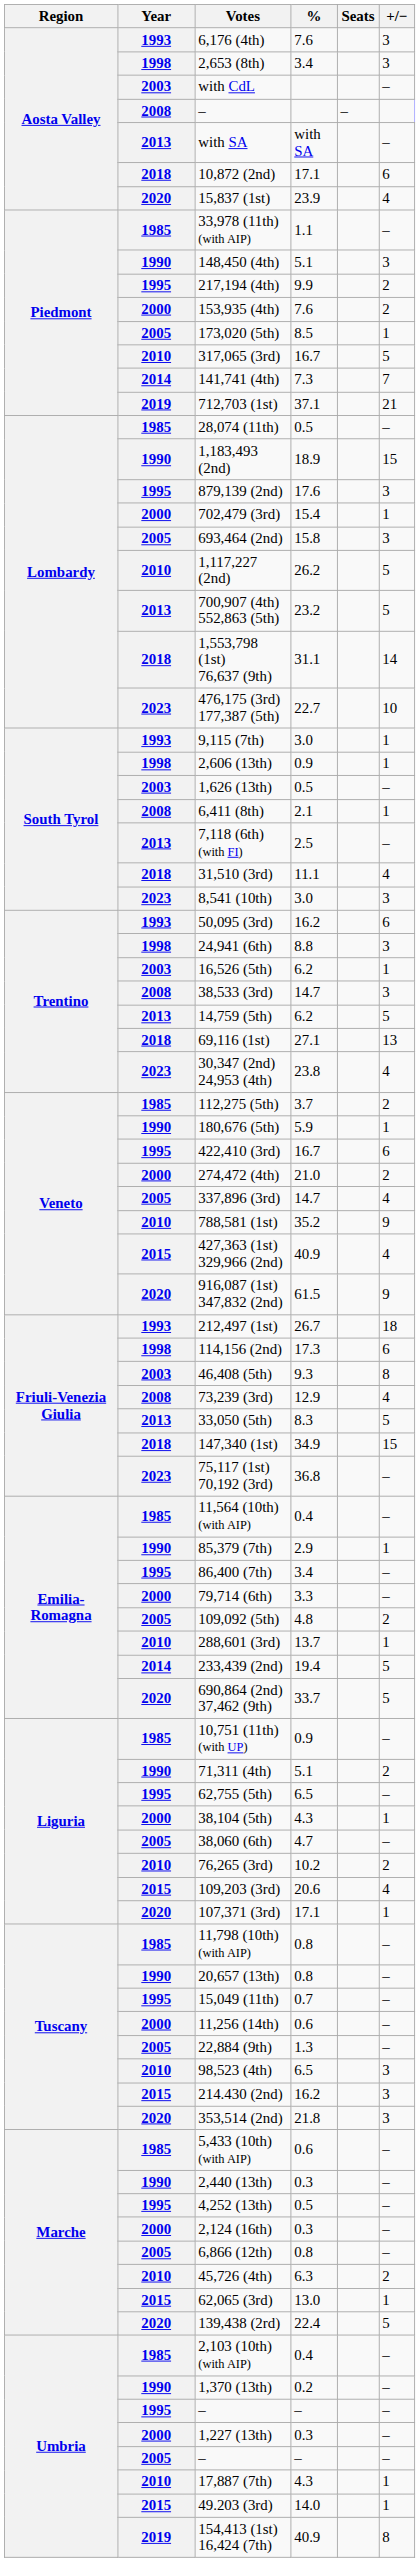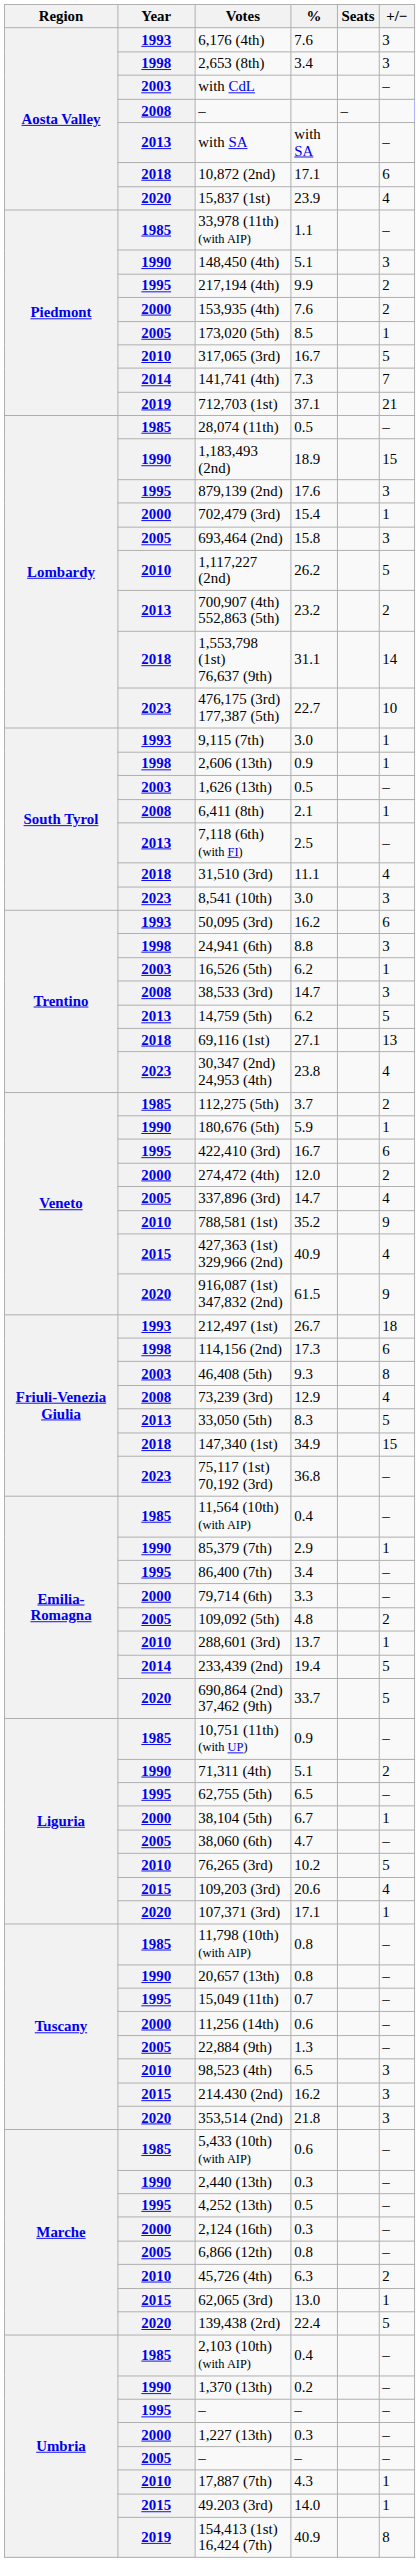 <table class=wikitable style="width:50%; border:1px #AAAAFF solid">
 <tr>
 <th width=19%>Region</th>
 <th width=13%>Year</th>
 <th width=16%>Votes</th>
 <th width=7%>%</th>
 <th width=1%>Seats</th>
 <th width=6%>+/−</th>
 </tr>
 <tr>
 <th rowspan=7><a href='#'>Aosta Valley</a></th>
 <th><a href='#'>1993</a></th>
 <td>6,176 (4th)</td>
 <td>7.6</td>
 <td></td>
 <td><div> 3</div></td>
 </tr>
 <tr>
 <th><a href='#'>1998</a></th>
 <td>2,653 (8th)</td>
 <td>3.4</td>
 <td></td>
 <td><div> 3</div></td>
 </tr>
 <tr>
 <th><a href='#'>2003</a></th>
 <td>with <a href='#'>CdL</a></td>
 <td></td>
 <td></td>
 <td><div>–</div></td>
 </tr>
 <tr>
 <th><a href='#'>2008</a></th>
 <td>–</td>
 <td></td>
 <td><div>–</div></td>
 </tr>
 <tr>
 <th><a href='#'>2013</a></th>
 <td>with <a href='#'>SA</a></td>
 <td>with <a href='#'>SA</a></td>
 <td></td>
 <td><div>–</div></td>
 </tr>
 <tr>
 <th><a href='#'>2018</a></th>
 <td>10,872 (2nd)</td>
 <td>17.1</td>
 <td></td>
 <td><div> 6</div></td>
 </tr>
 <tr>
 <th><a href='#'>2020</a></th>
 <td>15,837 (1st)</td>
 <td>23.9</td>
 <td></td>
 <td><div> 4</div></td>
 </tr>
 <tr>
 <th rowspan=8><a href='#'>Piedmont</a></th>
 <th><a href='#'>1985</a></th>
 <td>33,978 (11th)<br><small>(with AIP)</small></td>
 <td>1.1</td>
 <td></td>
 <td><div>–</div></td>
 </tr>
 <tr>
 <th><a href='#'>1990</a></th>
 <td>148,450 (4th)</td>
 <td>5.1</td>
 <td></td>
 <td><div> 3</div></td>
 </tr>
 <tr>
 <th><a href='#'>1995</a></th>
 <td>217,194 (4th)</td>
 <td>9.9</td>
 <td></td>
 <td><div> 2</div></td>
 </tr>
 <tr>
 <th><a href='#'>2000</a></th>
 <td>153,935 (4th)</td>
 <td>7.6</td>
 <td></td>
 <td><div> 2</div></td>
 </tr>
 <tr>
 <th><a href='#'>2005</a></th>
 <td>173,020 (5th)</td>
 <td>8.5</td>
 <td></td>
 <td><div> 1</div></td>
 </tr>
 <tr>
 <th><a href='#'>2010</a></th>
 <td>317,065 (3rd)</td>
 <td>16.7</td>
 <td></td>
 <td><div> 5</div></td>
 </tr>
 <tr>
 <th><a href='#'>2014</a></th>
 <td>141,741 (4th)</td>
 <td>7.3</td>
 <td></td>
 <td><div> 7</div></td>
 </tr>
 <tr>
 <th><a href='#'>2019</a></th>
 <td>712,703 (1st)</td>
 <td>37.1</td>
 <td></td>
 <td><div> 21</div></td>
 </tr>
 <tr>
 <th rowspan=9><a href='#'>Lombardy</a></th>
 <th><a href='#'>1985</a></th>
 <td>28,074 (11th)</td>
 <td>0.5</td>
 <td></td>
 <td><div>–</div></td>
 </tr>
 <tr>
 <th><a href='#'>1990</a></th>
 <td>1,183,493 (2nd)</td>
 <td>18.9</td>
 <td></td>
 <td><div> 15</div></td>
 </tr>
 <tr>
 <th><a href='#'>1995</a></th>
 <td>879,139 (2nd)</td>
 <td>17.6</td>
 <td></td>
 <td><div> 3</div></td>
 </tr>
 <tr>
 <th><a href='#'>2000</a></th>
 <td>702,479 (3rd)</td>
 <td>15.4</td>
 <td></td>
 <td><div> 1</div></td>
 </tr>
 <tr>
 <th><a href='#'>2005</a></th>
 <td>693,464 (2nd)</td>
 <td>15.8</td>
 <td></td>
 <td><div> 3</div></td>
 </tr>
 <tr>
 <th><a href='#'>2010</a></th>
 <td>1,117,227 (2nd)</td>
 <td>26.2</td>
 <td></td>
 <td><div> 5</div></td>
 </tr>
 <tr>
 <th><a href='#'>2013</a></th>
 <td>700,907 (4th)<br>552,863 (5th)</td>
 <td>23.2</td>
 <td></td>
-<td><div> 5</div></td>
+<td><div> 2</div></td>
 </tr>
 <tr>
 <th><a href='#'>2018</a></th>
 <td>1,553,798 (1st)<br>76,637 (9th)</td>
 <td>31.1</td>
 <td></td>
 <td><div> 14</div></td>
 </tr>
 <tr>
 <th><a href='#'>2023</a></th>
 <td>476,175 (3rd)<br>177,387 (5th)</td>
 <td>22.7</td>
 <td></td>
 <td><div> 10</div></td>
 </tr>
 <tr>
 <th rowspan=7><a href='#'>South Tyrol</a></th>
 <th><a href='#'>1993</a></th>
 <td>9,115 (7th)</td>
 <td>3.0</td>
 <td></td>
 <td><div> 1</div></td>
 </tr>
 <tr>
 <th><a href='#'>1998</a></th>
 <td>2,606 (13th)</td>
 <td>0.9</td>
 <td></td>
 <td><div> 1</div></td>
 </tr>
 <tr>
 <th><a href='#'>2003</a></th>
 <td>1,626 (13th)</td>
 <td>0.5</td>
 <td></td>
 <td><div>–</div></td>
 </tr>
 <tr>
 <th><a href='#'>2008</a></th>
 <td>6,411 (8th)</td>
 <td>2.1</td>
 <td></td>
 <td><div> 1</div></td>
 </tr>
 <tr>
 <th><a href='#'>2013</a></th>
 <td>7,118 (6th) <br><small>(with <a href='#'>FI</a>)</small></td>
 <td>2.5 <small></small></td>
 <td></td>
 <td><div>–</div></td>
 </tr>
 <tr>
 <th><a href='#'>2018</a></th>
 <td>31,510 (3rd)</td>
 <td>11.1</td>
 <td></td>
 <td><div> 4</div></td>
 </tr>
 <tr>
 <th><a href='#'>2023</a></th>
 <td>8,541 (10th)</td>
 <td>3.0</td>
 <td></td>
 <td><div> 3</div></td>
 </tr>
 <tr>
 <th rowspan=7><a href='#'>Trentino</a></th>
 <th><a href='#'>1993</a></th>
 <td>50,095 (3rd)</td>
 <td>16.2</td>
 <td></td>
 <td><div> 6</div></td>
 </tr>
 <tr>
 <th><a href='#'>1998</a></th>
 <td>24,941 (6th)</td>
 <td>8.8</td>
 <td></td>
 <td><div> 3</div></td>
 </tr>
 <tr>
 <th><a href='#'>2003</a></th>
 <td>16,526 (5th)</td>
 <td>6.2</td>
 <td></td>
 <td><div> 1</div></td>
 </tr>
 <tr>
 <th><a href='#'>2008</a></th>
 <td>38,533 (3rd)</td>
 <td>14.7</td>
 <td></td>
 <td><div> 3</div></td>
 </tr>
 <tr>
 <th><a href='#'>2013</a></th>
 <td>14,759 (5th)</td>
 <td>6.2</td>
 <td></td>
 <td><div> 5</div></td>
 </tr>
 <tr>
 <th><a href='#'>2018</a></th>
 <td>69,116 (1st)</td>
 <td>27.1</td>
 <td></td>
 <td><div> 13</div></td>
 </tr>
 <tr>
 <th><a href='#'>2023</a></th>
 <td>30,347 (2nd)<br>24,953 (4th)</td>
 <td>23.8</td>
 <td></td>
 <td><div> 4</div></td>
 </tr>
 <tr>
 <th rowspan=8><a href='#'>Veneto</a></th>
 <th><a href='#'>1985</a></th>
 <td>112,275 (5th)</td>
 <td>3.7</td>
 <td></td>
 <td><div> 2</div></td>
 </tr>
 <tr>
 <th><a href='#'>1990</a></th>
 <td>180,676 (5th)</td>
 <td>5.9</td>
 <td></td>
 <td><div> 1</div></td>
 </tr>
 <tr>
 <th><a href='#'>1995</a></th>
 <td>422,410 (3rd)</td>
 <td>16.7</td>
 <td></td>
 <td><div> 6</div></td>
 </tr>
 <tr>
 <th><a href='#'>2000</a></th>
 <td>274,472 (4th)</td>
-<td>21.0</td>
+<td>12.0</td>
 <td></td>
 <td><div> 2</div></td>
 </tr>
 <tr>
 <th><a href='#'>2005</a></th>
 <td>337,896 (3rd)</td>
 <td>14.7</td>
 <td></td>
 <td><div> 4</div></td>
 </tr>
 <tr>
 <th><a href='#'>2010</a></th>
 <td>788,581 (1st)</td>
 <td>35.2</td>
 <td></td>
 <td><div> 9</div></td>
 </tr>
 <tr>
 <th><a href='#'>2015</a></th>
 <td>427,363 (1st)<br>329,966 (2nd)</td>
 <td>40.9</td>
 <td></td>
 <td><div> 4</div></td>
 </tr>
 <tr>
 <th><a href='#'>2020</a></th>
 <td>916,087 (1st)<br>347,832 (2nd)</td>
 <td>61.5</td>
 <td></td>
 <td><div> 9</div></td>
 </tr>
 <tr>
 <th rowspan=7><a href='#'>Friuli-Venezia Giulia</a></th>
 <th><a href='#'>1993</a></th>
 <td>212,497 (1st)</td>
 <td>26.7</td>
 <td></td>
 <td><div> 18</div></td>
 </tr>
 <tr>
 <th><a href='#'>1998</a></th>
 <td>114,156 (2nd)</td>
 <td>17.3</td>
 <td></td>
 <td><div> 6</div></td>
 </tr>
 <tr>
 <th><a href='#'>2003</a></th>
 <td>46,408 (5th)</td>
 <td>9.3</td>
 <td></td>
 <td><div> 8</div></td>
 </tr>
 <tr>
 <th><a href='#'>2008</a></th>
 <td>73,239 (3rd)</td>
 <td>12.9</td>
 <td></td>
 <td><div> 4</div></td>
 </tr>
 <tr>
 <th><a href='#'>2013</a></th>
 <td>33,050 (5th)</td>
 <td>8.3</td>
 <td></td>
 <td><div> 5</div></td>
 </tr>
 <tr>
 <th><a href='#'>2018</a></th>
 <td>147,340 (1st)</td>
 <td>34.9</td>
 <td></td>
 <td><div> 15</div></td>
 </tr>
 <tr>
 <th><a href='#'>2023</a></th>
 <td>75,117 (1st)<br>70,192 (3rd)</td>
 <td>36.8</td>
 <td></td>
 <td><div>–</div></td>
 </tr>
 <tr>
 <th rowspan=8><a href='#'>Emilia-Romagna</a></th>
 <th><a href='#'>1985</a></th>
 <td>11,564 (10th) <br><small>(with AIP)</small></td>
 <td>0.4</td>
 <td></td>
 <td><div>–</div></td>
 </tr>
 <tr>
 <th><a href='#'>1990</a></th>
 <td>85,379 (7th)</td>
 <td>2.9</td>
 <td></td>
 <td><div> 1</div></td>
 </tr>
 <tr>
 <th><a href='#'>1995</a></th>
 <td>86,400 (7th)</td>
 <td>3.4</td>
 <td></td>
 <td><div>–</div></td>
 </tr>
 <tr>
 <th><a href='#'>2000</a></th>
 <td>79,714 (6th)</td>
 <td>3.3</td>
 <td></td>
 <td><div>–</div></td>
 </tr>
 <tr>
 <th><a href='#'>2005</a></th>
 <td>109,092 (5th)</td>
 <td>4.8</td>
 <td></td>
 <td><div> 2</div></td>
 </tr>
 <tr>
 <th><a href='#'>2010</a></th>
 <td>288,601 (3rd)</td>
 <td>13.7</td>
 <td></td>
 <td><div> 1</div></td>
 </tr>
 <tr>
 <th><a href='#'>2014</a></th>
 <td>233,439 (2nd)</td>
 <td>19.4</td>
 <td></td>
 <td><div> 5</div></td>
 </tr>
 <tr>
 <th><a href='#'>2020</a></th>
 <td>690,864 (2nd)<br>37,462 (9th)</td>
 <td>33.7</td>
 <td></td>
 <td><div> 5</div></td>
 </tr>
 <tr>
 <th rowspan=8><a href='#'>Liguria</a></th>
 <th><a href='#'>1985</a></th>
 <td>10,751 (11th) <br><small>(with <a href='#'>UP</a>)</small></td>
 <td>0.9</td>
 <td></td>
 <td><div>–</div></td>
 </tr>
 <tr>
 <th><a href='#'>1990</a></th>
 <td>71,311 (4th)</td>
 <td>5.1</td>
 <td></td>
 <td><div> 2</div></td>
 </tr>
 <tr>
 <th><a href='#'>1995</a></th>
 <td>62,755 (5th)</td>
 <td>6.5</td>
 <td></td>
 <td><div>–</div></td>
 </tr>
 <tr>
 <th><a href='#'>2000</a></th>
 <td>38,104 (5th)</td>
-<td>4.3</td>
+<td>6.7</td>
 <td></td>
 <td><div> 1</div></td>
 </tr>
 <tr>
 <th><a href='#'>2005</a></th>
 <td>38,060 (6th)</td>
 <td>4.7</td>
 <td></td>
 <td><div>–</div></td>
 </tr>
 <tr>
 <th><a href='#'>2010</a></th>
 <td>76,265 (3rd)</td>
 <td>10.2</td>
 <td></td>
-<td><div> 2</div></td>
+<td><div> 5</div></td>
 </tr>
 <tr>
 <th><a href='#'>2015</a></th>
 <td>109,203 (3rd)</td>
 <td>20.6</td>
 <td></td>
 <td><div> 4</div></td>
 </tr>
 <tr>
 <th><a href='#'>2020</a></th>
 <td>107,371 (3rd)</td>
 <td>17.1</td>
 <td></td>
 <td><div> 1</div></td>
 </tr>
 <tr>
 <th rowspan=8><a href='#'>Tuscany</a></th>
 <th><a href='#'>1985</a></th>
 <td>11,798 (10th) <br><small>(with AIP)</small></td>
 <td>0.8</td>
 <td></td>
 <td><div>–</div></td>
 </tr>
 <tr>
 <th><a href='#'>1990</a></th>
 <td>20,657 (13th)</td>
 <td>0.8</td>
 <td></td>
 <td><div>–</div></td>
 </tr>
 <tr>
 <th><a href='#'>1995</a></th>
 <td>15,049 (11th)</td>
 <td>0.7</td>
 <td></td>
 <td><div>–</div></td>
 </tr>
 <tr>
 <th><a href='#'>2000</a></th>
 <td>11,256 (14th)</td>
 <td>0.6</td>
 <td></td>
 <td><div>–</div></td>
 </tr>
 <tr>
 <th><a href='#'>2005</a></th>
 <td>22,884 (9th)</td>
 <td>1.3</td>
 <td></td>
 <td><div>–</div></td>
 </tr>
 <tr>
 <th><a href='#'>2010</a></th>
 <td>98,523 (4th)</td>
 <td>6.5</td>
 <td></td>
 <td><div> 3</div></td>
 </tr>
 <tr>
 <th><a href='#'>2015</a></th>
 <td>214.430 (2nd)</td>
 <td>16.2</td>
 <td></td>
 <td><div> 3</div></td>
 </tr>
 <tr>
 <th><a href='#'>2020</a></th>
 <td>353,514 (2nd)</td>
 <td>21.8</td>
 <td></td>
 <td><div> 3</div></td>
 </tr>
 <tr>
 <th rowspan=8><a href='#'>Marche</a></th>
 <th><a href='#'>1985</a></th>
 <td>5,433 (10th) <br><small>(with AIP)</small></td>
 <td>0.6</td>
 <td></td>
 <td><div>–</div></td>
 </tr>
 <tr>
 <th><a href='#'>1990</a></th>
 <td>2,440 (13th)</td>
 <td>0.3</td>
 <td></td>
 <td><div>–</div></td>
 </tr>
 <tr>
 <th><a href='#'>1995</a></th>
 <td>4,252 (13th)</td>
 <td>0.5</td>
 <td></td>
 <td><div>–</div></td>
 </tr>
 <tr>
 <th><a href='#'>2000</a></th>
 <td>2,124 (16th)</td>
 <td>0.3</td>
 <td></td>
 <td><div>–</div></td>
 </tr>
 <tr>
 <th><a href='#'>2005</a></th>
 <td>6,866 (12th)</td>
 <td>0.8</td>
 <td></td>
 <td><div>–</div></td>
 </tr>
 <tr>
 <th><a href='#'>2010</a></th>
 <td>45,726 (4th)</td>
 <td>6.3</td>
 <td></td>
 <td><div> 2</div></td>
 </tr>
 <tr>
 <th><a href='#'>2015</a></th>
 <td>62,065 (3rd)</td>
 <td>13.0</td>
 <td></td>
 <td><div> 1</div></td>
 </tr>
 <tr>
 <th><a href='#'>2020</a></th>
 <td>139,438 (2rd)</td>
 <td>22.4</td>
 <td></td>
 <td><div> 5</div></td>
 </tr>
 <tr>
 <th rowspan=8><a href='#'>Umbria</a></th>
 <th><a href='#'>1985</a></th>
 <td>2,103 (10th) <br><small>(with AIP)</small></td>
 <td>0.4</td>
 <td></td>
 <td><div>–</div></td>
 </tr>
 <tr>
 <th><a href='#'>1990</a></th>
 <td>1,370 (13th)</td>
 <td>0.2</td>
 <td></td>
 <td><div>–</div></td>
 </tr>
 <tr>
 <th><a href='#'>1995</a></th>
 <td>–</td>
 <td>–</td>
 <td></td>
 <td><div>–</div></td>
 </tr>
 <tr>
 <th><a href='#'>2000</a></th>
 <td>1,227 (13th)</td>
 <td>0.3</td>
 <td></td>
 <td><div>–</div></td>
 </tr>
 <tr>
 <th><a href='#'>2005</a></th>
 <td>–</td>
 <td>–</td>
 <td></td>
 <td><div>–</div></td>
 </tr>
 <tr>
 <th><a href='#'>2010</a></th>
 <td>17,887 (7th)</td>
 <td>4.3</td>
 <td></td>
 <td><div> 1</div></td>
 </tr>
 <tr>
 <th><a href='#'>2015</a></th>
 <td>49.203 (3rd)</td>
 <td>14.0</td>
 <td></td>
 <td><div> 1</div></td>
 </tr>
 <tr>
 <th><a href='#'>2019</a></th>
 <td>154,413 (1st)<br>16,424 (7th)</td>
 <td>40.9</td>
 <td></td>
 <td><div> 8</div></td>
 </tr>
 </table>
